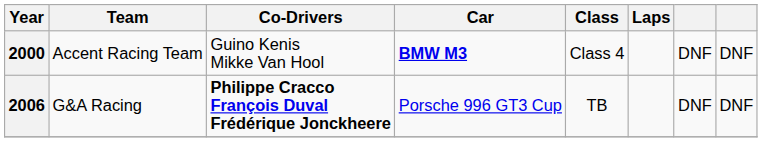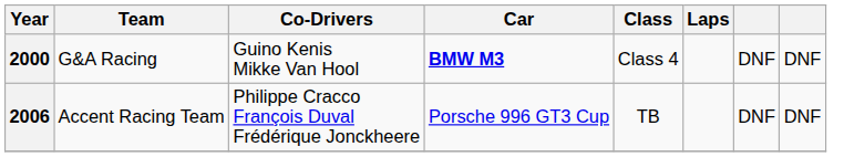 <table class="wikitable" style="text-align:center; font-size:90%">
 <tr>
 <th>Year</th>
 <th>Team</th>
 <th>Co-Drivers</th>
 <th>Car</th>
 <th>Class</th>
 <th>Laps</th>
 <th></th>
 <th></th>
 </tr>
 <tr>
 <th>2000</th>
-<td align="left"> Accent Racing Team</td>
+<td align="left"> G&A Racing</td>
 <td align="left"> Guino Kenis<br>  Mikke Van Hool</td>
 <td align="left"><strong><a href='#'>BMW M3</a></strong></td>
 <td>Class 4</td>
 <td></td>
 <td>DNF</td>
 <td>DNF</td>
 </tr>
 <tr>
 <th>2006</th>
-<td align="left"> G&A Racing</td>
-<td align="left"><strong> Philippe Cracco<br>  <a href='#'>François Duval</a><br>  Frédérique Jonckheere</strong></td>
+<td align="left"> Accent Racing Team</td>
+<td align="left"> Philippe Cracco<br>  <a href='#'>François Duval</a><br>  Frédérique Jonckheere</td>
 <td align="left"><a href='#'>Porsche 996 GT3 Cup</a></td>
 <td>TB</td>
 <td></td>
 <td>DNF</td>
 <td>DNF</td>
 </tr>
 <tr>
 </tr>
 </table>
